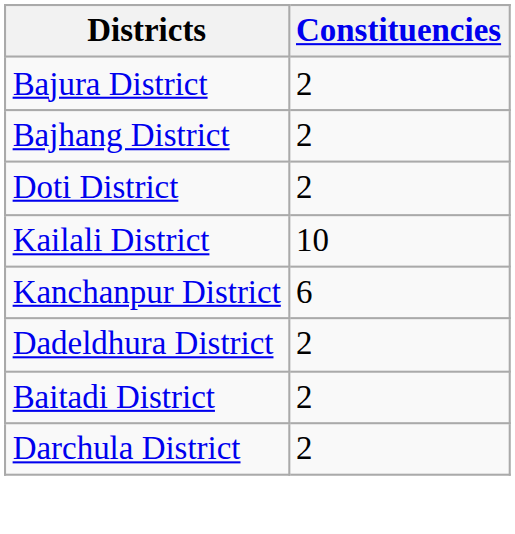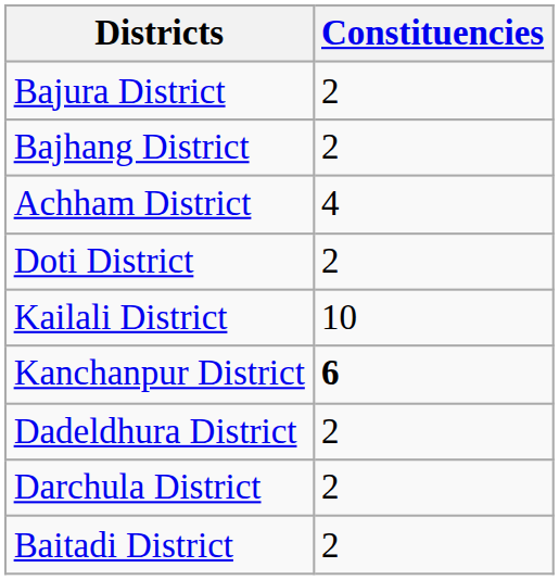 <table class="wikitable">
 <tr>
 <th>Districts</th>
 <th><a href='#'>Constituencies</a></th>
 </tr>
 <tr>
 <td><a href='#'>Bajura District</a></td>
 <td>2</td>
 </tr>
 <tr>
 <td><a href='#'>Bajhang District</a></td>
 <td>2</td>
 </tr>
 <tr>
+<td><a href='#'>Achham District</a></td>
+<td>4</td>
+</tr>
+<tr>
 <td><a href='#'>Doti District</a></td>
 <td>2</td>
 </tr>
 <tr>
 <td><a href='#'>Kailali District</a></td>
 <td>10</td>
 </tr>
 <tr>
 <td><a href='#'>Kanchanpur District</a></td>
-<td>6</td>
+<td><strong>6</strong></td>
 </tr>
 <tr>
 <td><a href='#'>Dadeldhura District</a></td>
 <td>2</td>
 </tr>
 <tr>
+<td><a href='#'>Darchula District</a></td>
+<td>2</td>
+</tr>
+<tr>
 <td><a href='#'>Baitadi District</a></td>
 <td>2</td>
 </tr>
-<tr>
-<td><a href='#'>Darchula District</a></td>
-<td>2</td>
-</tr>
 </table>
